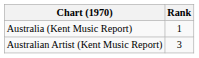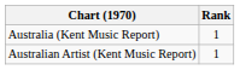 <table class="wikitable sortable">
 <tr>
 <th>Chart (1970)</th>
 <th>Rank</th>
 </tr>
 <tr>
 <td>Australia (Kent Music Report)</td>
 <td align="center">1</td>
 </tr>
 <tr>
 <td>Australian Artist (Kent Music Report)</td>
-<td align="center">3</td>
+<td align="center">1</td>
 </tr>
 </table>
